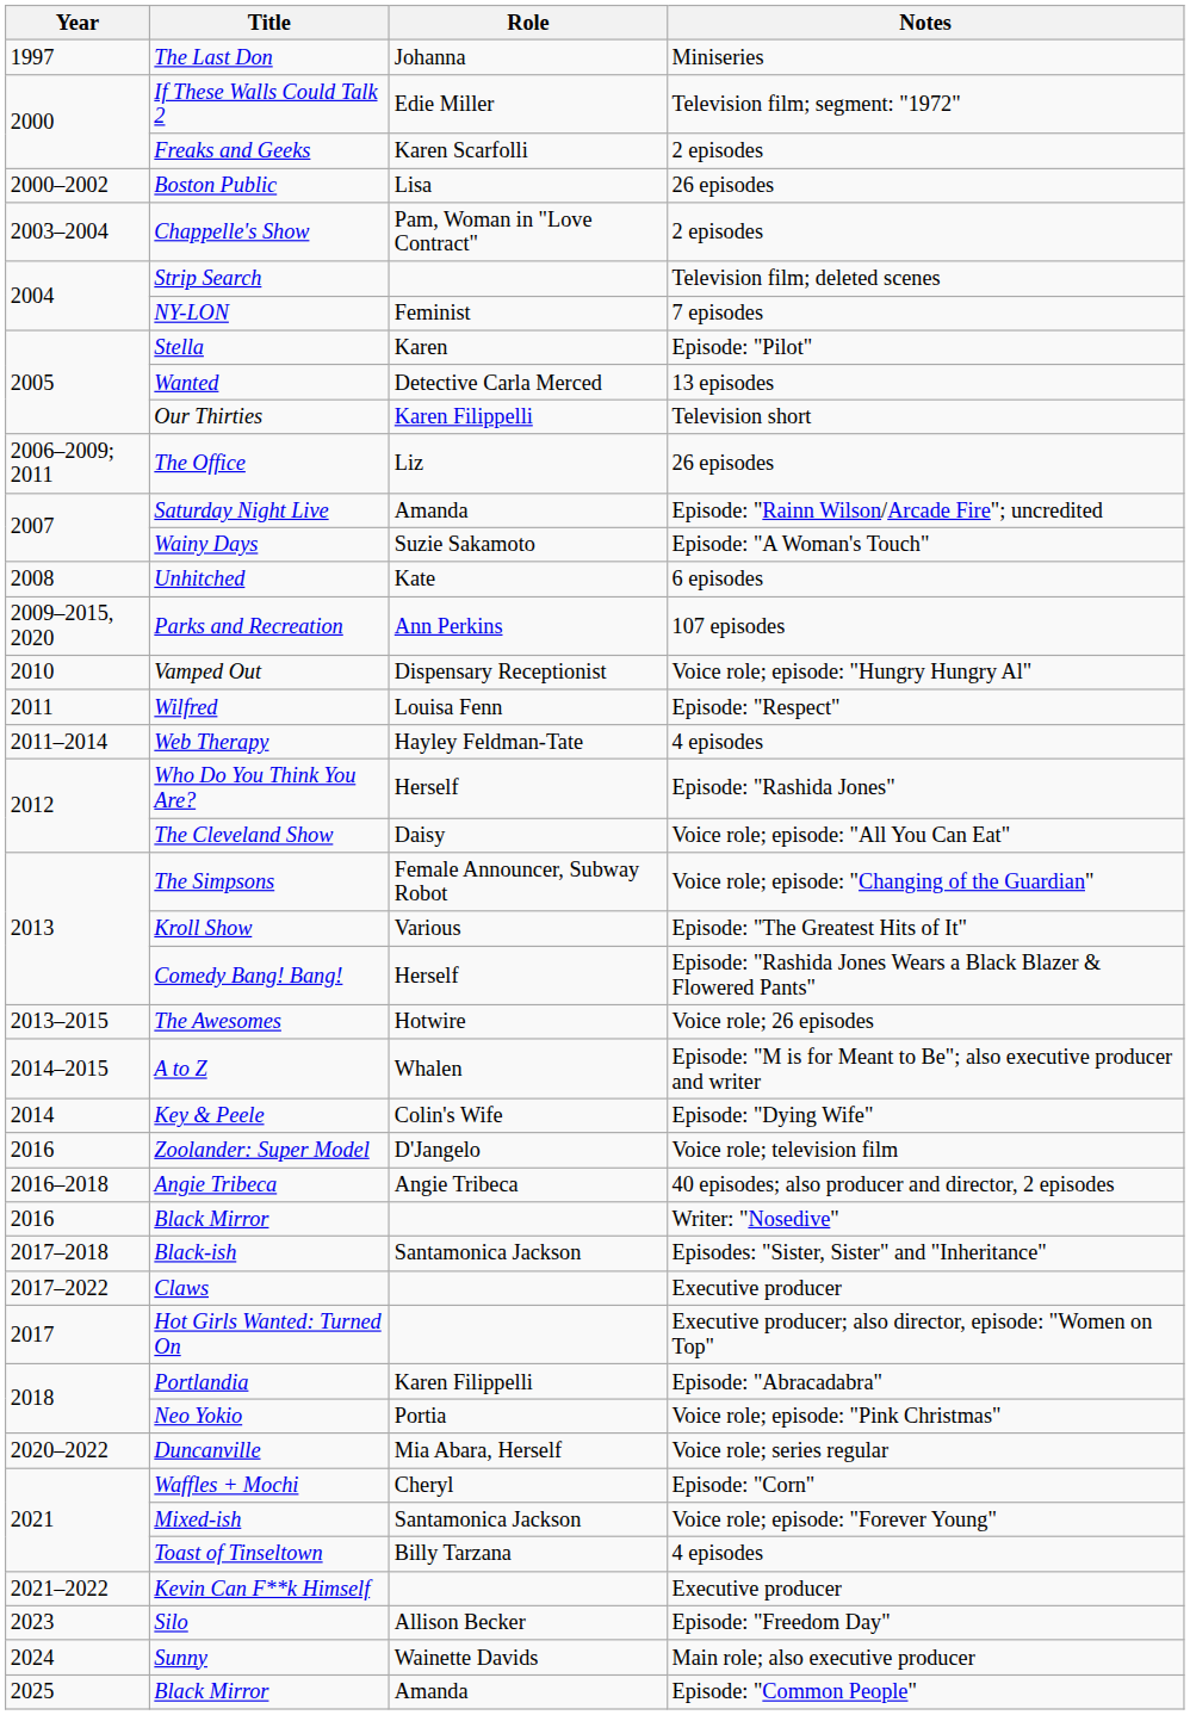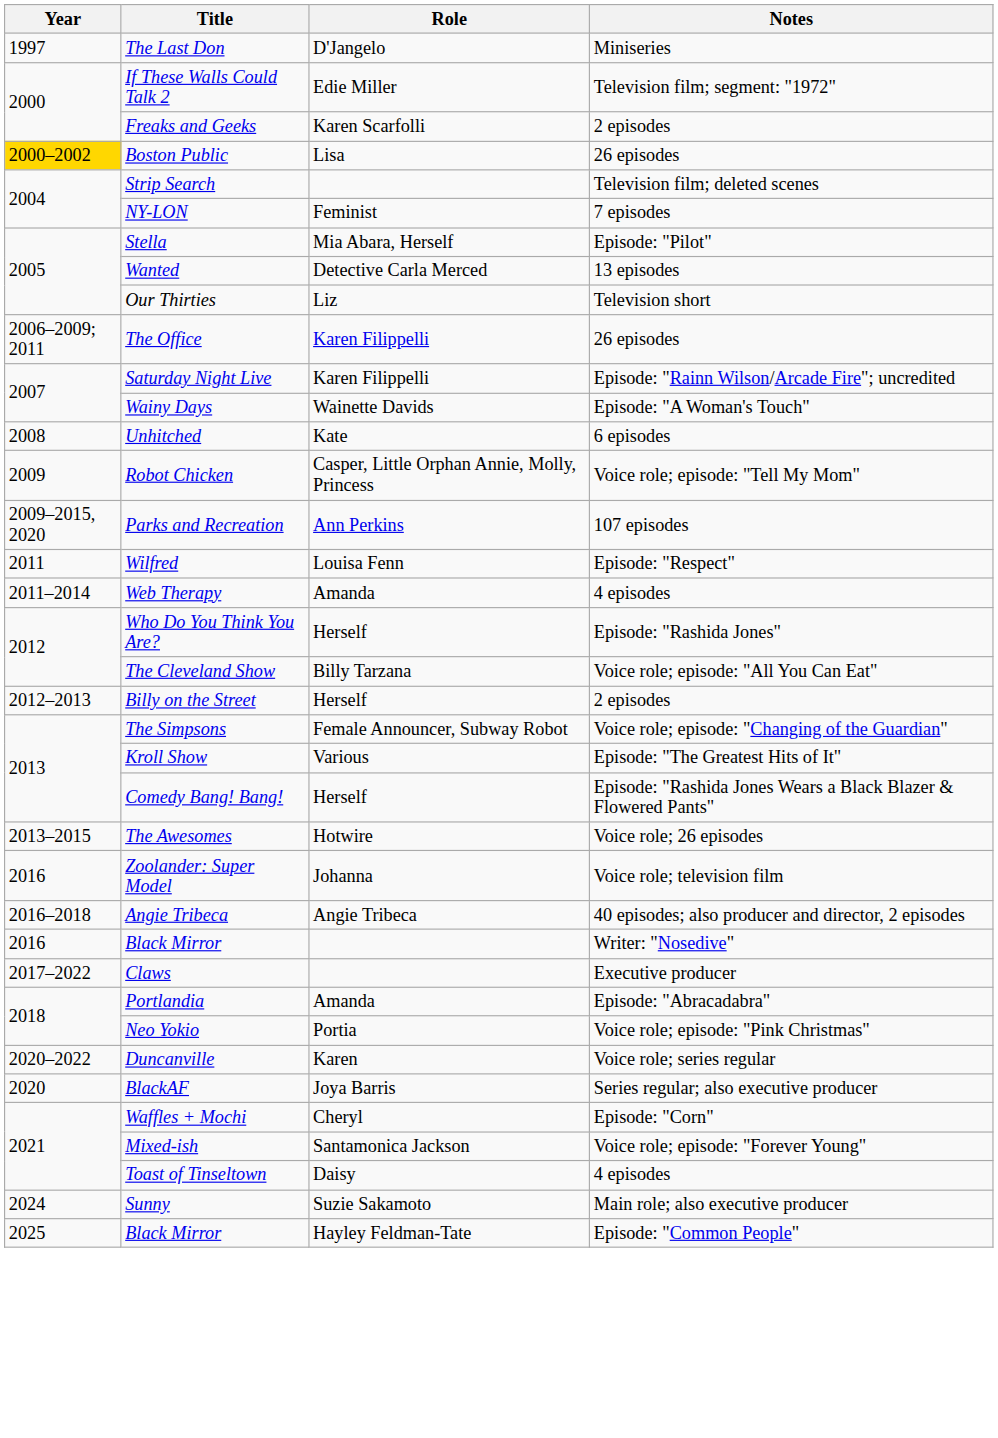 <table class="wikitable plainrowheaders sortable">
 <tr>
 <th scope="col">Year</th>
 <th scope="col">Title</th>
 <th scope="col">Role</th>
 <th scope="col" class="unsortable">Notes</th>
 </tr>
 <tr>
 <td>1997</td>
 <td><em><a href='#'>The Last Don</a></em></td>
-<td>Johanna</td>
+<td>D'Jangelo</td>
 <td>Miniseries</td>
 </tr>
 <tr>
 <td rowspan="2">2000</td>
 <td><em><a href='#'>If These Walls Could Talk 2</a></em></td>
 <td>Edie Miller</td>
 <td>Television film; segment: "1972"</td>
 </tr>
 <tr>
 <td><em><a href='#'>Freaks and Geeks</a></em></td>
 <td>Karen Scarfolli</td>
 <td>2 episodes</td>
 </tr>
 <tr>
-<td>2000–2002</td>
+<td style="background: gold;">2000–2002</td>
 <td><em><a href='#'>Boston Public</a></em></td>
 <td>Lisa</td>
 <td>26 episodes</td>
-</tr>
-<tr>
-<td>2003–2004</td>
-<td><em><a href='#'>Chappelle's Show</a></em></td>
-<td>Pam, Woman in "Love Contract"</td>
-<td>2 episodes</td>
 </tr>
 <tr>
 <td rowspan="2">2004</td>
 <td><em><a href='#'>Strip Search</a></em></td>
 <td></td>
 <td>Television film; deleted scenes</td>
 </tr>
 <tr>
 <td><em><a href='#'>NY-LON</a></em></td>
 <td>Feminist</td>
 <td>7 episodes</td>
 </tr>
 <tr>
 <td rowspan="3">2005</td>
 <td><em><a href='#'>Stella</a></em></td>
-<td>Karen</td>
+<td>Mia Abara, Herself</td>
 <td>Episode: "Pilot"</td>
 </tr>
 <tr>
 <td><em><a href='#'>Wanted</a></em></td>
 <td>Detective Carla Merced</td>
 <td>13 episodes</td>
 </tr>
 <tr>
 <td><em>Our Thirties</em></td>
-<td><a href='#'>Karen Filippelli</a></td>
+<td>Liz</td>
 <td>Television short</td>
 </tr>
 <tr>
 <td>2006–2009; 2011</td>
 <td><em><a href='#'>The Office</a></em></td>
-<td>Liz</td>
+<td><a href='#'>Karen Filippelli</a></td>
 <td>26 episodes</td>
 </tr>
 <tr>
 <td rowspan="2">2007</td>
 <td><em><a href='#'>Saturday Night Live</a></em></td>
-<td>Amanda</td>
+<td>Karen Filippelli</td>
 <td>Episode: "<a href='#'>Rainn Wilson</a>/<a href='#'>Arcade Fire</a>"; uncredited</td>
 </tr>
 <tr>
 <td><em><a href='#'>Wainy Days</a></em></td>
-<td>Suzie Sakamoto</td>
+<td>Wainette Davids</td>
 <td>Episode: "A Woman's Touch"</td>
 </tr>
 <tr>
 <td>2008</td>
 <td><em><a href='#'>Unhitched</a></em></td>
 <td>Kate</td>
 <td>6 episodes</td>
 </tr>
 <tr>
+<td>2009</td>
+<td><em><a href='#'>Robot Chicken</a></em></td>
+<td>Casper, Little Orphan Annie, Molly, Princess</td>
+<td>Voice role; episode: "Tell My Mom"</td>
+</tr>
+<tr>
 <td>2009–2015, 2020</td>
 <td><em><a href='#'>Parks and Recreation</a></em></td>
 <td><a href='#'>Ann Perkins</a></td>
 <td>107 episodes</td>
-</tr>
-<tr>
-<td>2010</td>
-<td><em>Vamped Out</em></td>
-<td>Dispensary Receptionist</td>
-<td>Voice role; episode: "Hungry Hungry Al"</td>
 </tr>
 <tr>
 <td>2011</td>
 <td><em><a href='#'>Wilfred</a></em></td>
 <td>Louisa Fenn</td>
 <td>Episode: "Respect"</td>
 </tr>
 <tr>
 <td>2011–2014</td>
 <td><em><a href='#'>Web Therapy</a></em></td>
-<td>Hayley Feldman-Tate</td>
+<td>Amanda</td>
 <td>4 episodes</td>
 </tr>
 <tr>
 <td rowspan="2">2012</td>
 <td><em><a href='#'>Who Do You Think You Are?</a></em></td>
 <td>Herself</td>
 <td>Episode: "Rashida Jones"</td>
 </tr>
 <tr>
 <td><em><a href='#'>The Cleveland Show</a></em></td>
-<td>Daisy</td>
+<td>Billy Tarzana</td>
 <td>Voice role; episode: "All You Can Eat"</td>
+</tr>
+<tr>
+<td>2012–2013</td>
+<td><em><a href='#'>Billy on the Street</a></em></td>
+<td>Herself</td>
+<td>2 episodes</td>
 </tr>
 <tr>
 <td rowspan="3">2013</td>
 <td><em><a href='#'>The Simpsons</a></em></td>
 <td>Female Announcer, Subway Robot</td>
 <td>Voice role; episode: "<a href='#'>Changing of the Guardian</a>"</td>
 </tr>
 <tr>
 <td><em><a href='#'>Kroll Show</a></em></td>
 <td>Various</td>
 <td>Episode: "The Greatest Hits of It"</td>
 </tr>
 <tr>
 <td><em><a href='#'>Comedy Bang! Bang!</a></em></td>
 <td>Herself</td>
 <td>Episode: "Rashida Jones Wears a Black Blazer & Flowered Pants"</td>
 </tr>
 <tr>
 <td>2013–2015</td>
 <td><em><a href='#'>The Awesomes</a></em></td>
 <td>Hotwire</td>
 <td>Voice role; 26 episodes</td>
 </tr>
 <tr>
-<td>2014–2015</td>
-<td><em><a href='#'>A to Z</a></em></td>
-<td>Whalen</td>
-<td>Episode: "M is for Meant to Be"; also executive producer and writer</td>
-</tr>
-<tr>
-<td>2014</td>
-<td><em><a href='#'>Key & Peele</a></em></td>
-<td>Colin's Wife</td>
-<td>Episode: "Dying Wife"</td>
-</tr>
-<tr>
 <td>2016</td>
 <td><em><a href='#'>Zoolander: Super Model</a></em></td>
-<td>D'Jangelo</td>
+<td>Johanna</td>
 <td>Voice role; television film</td>
 </tr>
 <tr>
 <td>2016–2018</td>
 <td><em><a href='#'>Angie Tribeca</a></em></td>
 <td>Angie Tribeca</td>
 <td>40 episodes; also producer and director, 2 episodes</td>
 </tr>
 <tr>
 <td>2016</td>
 <td><em><a href='#'>Black Mirror</a></em></td>
 <td></td>
 <td>Writer: "<a href='#'>Nosedive</a>"</td>
 </tr>
 <tr>
-<td>2017–2018</td>
-<td><em><a href='#'>Black-ish</a></em></td>
-<td>Santamonica Jackson</td>
-<td>Episodes: "Sister, Sister" and "Inheritance"</td>
-</tr>
-<tr>
 <td>2017–2022</td>
 <td><em><a href='#'>Claws</a></em></td>
 <td></td>
 <td>Executive producer</td>
 </tr>
 <tr>
-<td>2017</td>
-<td><em><a href='#'>Hot Girls Wanted: Turned On</a></em></td>
-<td></td>
-<td>Executive producer; also director, episode: "Women on Top"</td>
-</tr>
-<tr>
 <td rowspan="2">2018</td>
 <td><em><a href='#'>Portlandia</a></em></td>
-<td>Karen Filippelli</td>
+<td>Amanda</td>
 <td>Episode: "Abracadabra"</td>
 </tr>
 <tr>
 <td><em><a href='#'>Neo Yokio</a></em></td>
 <td>Portia</td>
 <td>Voice role; episode: "Pink Christmas"</td>
 </tr>
 <tr>
 <td>2020–2022</td>
 <td><em><a href='#'>Duncanville</a></em></td>
-<td>Mia Abara, Herself</td>
+<td>Karen</td>
 <td>Voice role; series regular</td>
+</tr>
+<tr>
+<td>2020</td>
+<td><em><a href='#'>BlackAF</a></em></td>
+<td>Joya Barris</td>
+<td>Series regular; also executive producer</td>
 </tr>
 <tr>
 <td rowspan="3">2021</td>
 <td><em><a href='#'>Waffles + Mochi</a></em></td>
 <td>Cheryl</td>
 <td>Episode: "Corn"</td>
 </tr>
 <tr>
 <td><em><a href='#'>Mixed-ish</a></em></td>
 <td>Santamonica Jackson</td>
 <td>Voice role; episode: "Forever Young"</td>
 </tr>
 <tr>
 <td><em><a href='#'>Toast of Tinseltown</a></em></td>
-<td>Billy Tarzana</td>
+<td>Daisy</td>
 <td>4 episodes</td>
-</tr>
-<tr>
-<td>2021–2022</td>
-<td><em><a href='#'>Kevin Can F**k Himself</a></em></td>
-<td></td>
-<td>Executive producer</td>
-</tr>
-<tr>
-<td>2023</td>
-<td><em><a href='#'>Silo</a></em></td>
-<td>Allison Becker</td>
-<td>Episode: "Freedom Day"</td>
 </tr>
 <tr>
 <td>2024</td>
 <td><em><a href='#'>Sunny</a></em></td>
-<td>Wainette Davids</td>
+<td>Suzie Sakamoto</td>
 <td>Main role; also executive producer</td>
 </tr>
 <tr>
 <td>2025</td>
 <td><em><a href='#'>Black Mirror</a></em></td>
-<td>Amanda</td>
+<td>Hayley Feldman-Tate</td>
 <td>Episode: "<a href='#'>Common People</a>"</td>
 </tr>
 </table>
